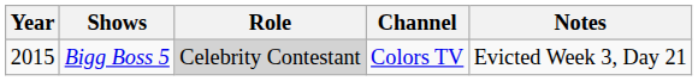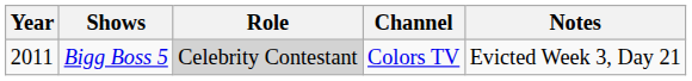 <table class="wikitable">
 <tr>
 <th>Year</th>
 <th>Shows</th>
 <th>Role</th>
 <th>Channel</th>
 <th>Notes</th>
 </tr>
 <tr>
-<td>2015</td>
+<td>2011</td>
 <td><em><a href='#'>Bigg Boss 5</a></em></td>
 <td style="background: lightgrey;">Celebrity Contestant</td>
 <td><a href='#'>Colors TV</a></td>
 <td>Evicted Week 3, Day 21</td>
 </tr>
 </table>
